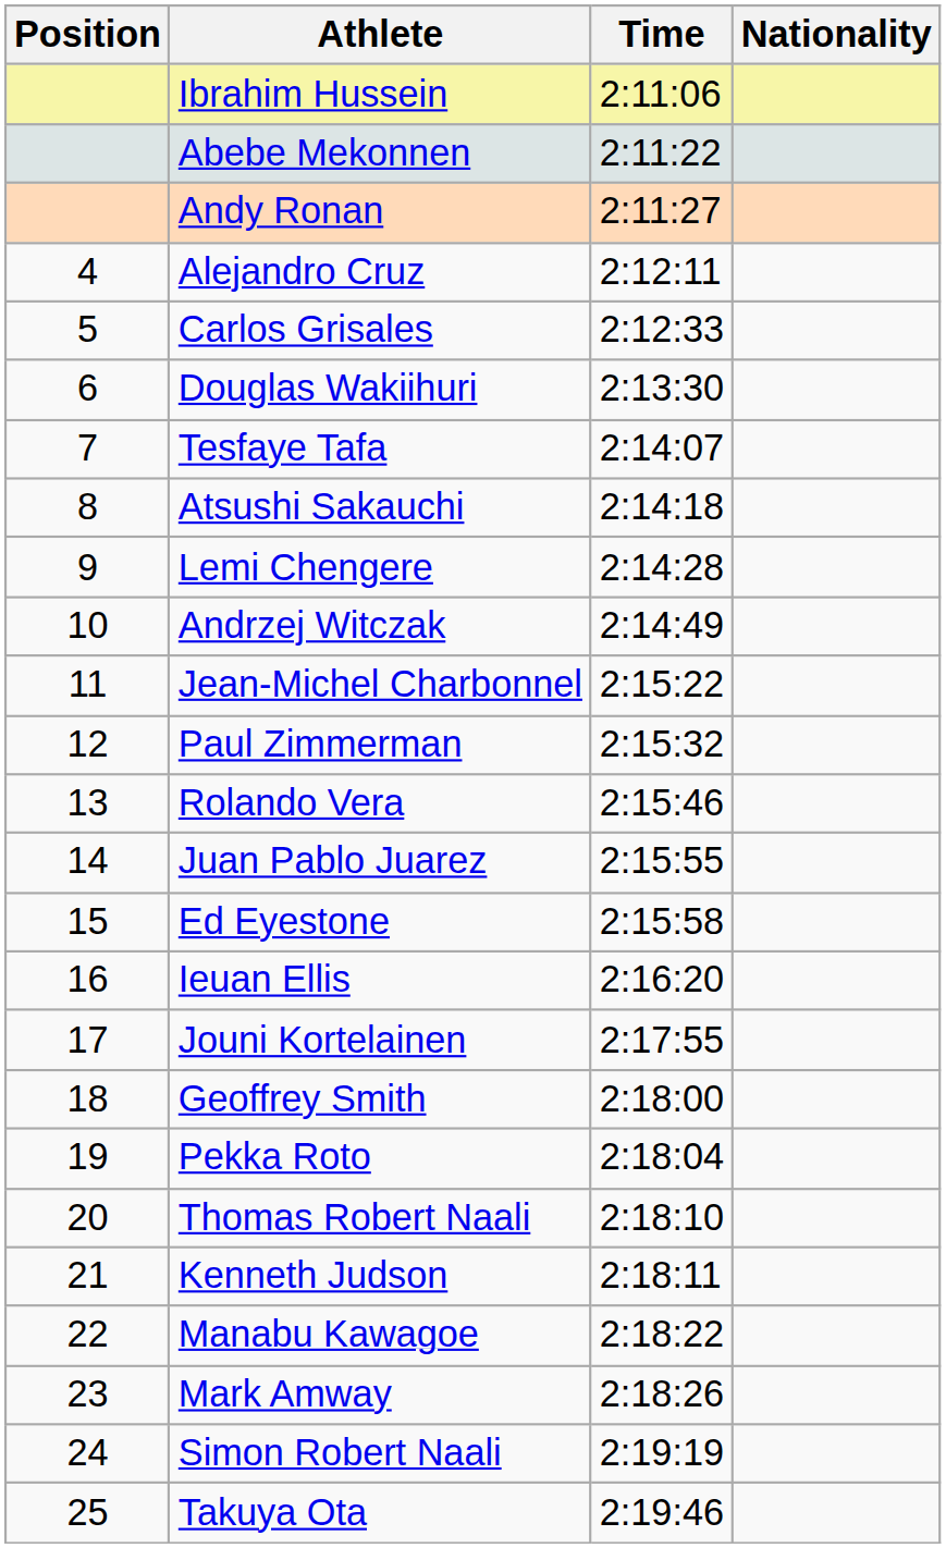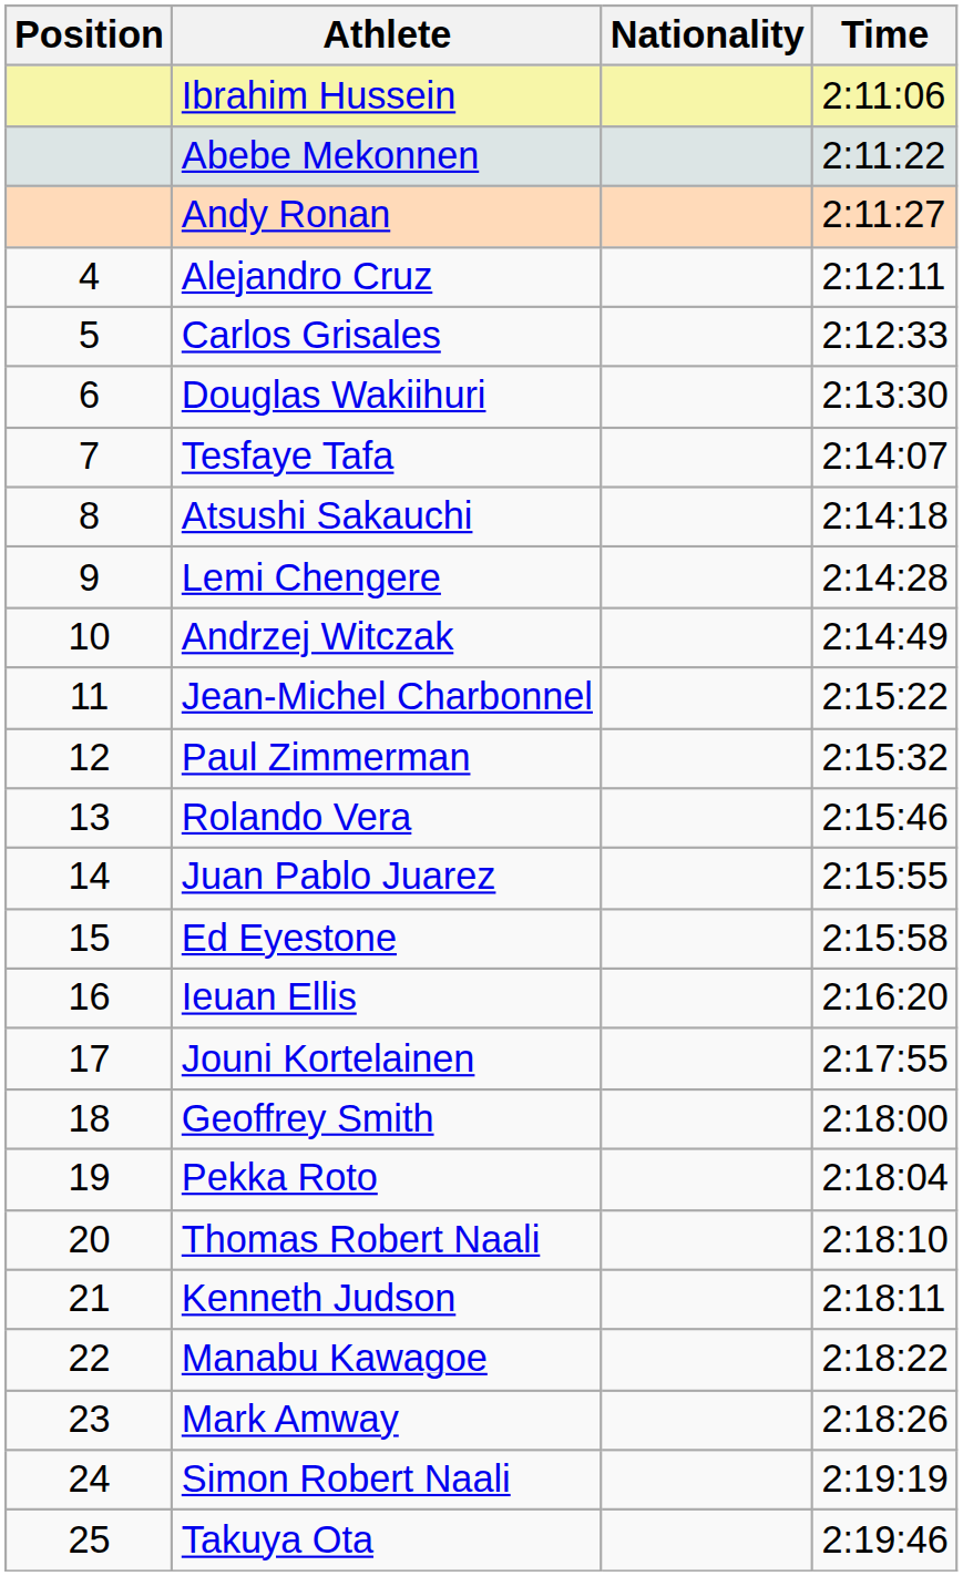 <table class="wikitable sortable">
 <tr>
 <th>Position</th>
 <th>Athlete</th>
+<th>Nationality</th>
 <th>Time</th>
-<th>Nationality</th>
 </tr>
 <tr bgcolor="#F7F6A8">
 <td align=center></td>
 <td><a href='#'>Ibrahim Hussein</a></td>
+<td></td>
 <td>2:11:06</td>
-<td></td>
 </tr>
 <tr bgcolor="#DCE5E5">
 <td align=center></td>
 <td><a href='#'>Abebe Mekonnen</a></td>
+<td></td>
 <td>2:11:22</td>
-<td></td>
 </tr>
 <tr bgcolor="#FFDAB9">
 <td align=center></td>
 <td><a href='#'>Andy Ronan</a></td>
+<td></td>
 <td>2:11:27</td>
-<td></td>
 </tr>
 <tr>
 <td align=center>4</td>
 <td><a href='#'>Alejandro Cruz</a></td>
+<td></td>
 <td>2:12:11</td>
-<td></td>
 </tr>
 <tr>
 <td align=center>5</td>
 <td><a href='#'>Carlos Grisales</a></td>
+<td></td>
 <td>2:12:33</td>
-<td></td>
 </tr>
 <tr>
 <td align=center>6</td>
 <td><a href='#'>Douglas Wakiihuri</a></td>
+<td></td>
 <td>2:13:30</td>
-<td></td>
 </tr>
 <tr>
 <td align=center>7</td>
 <td><a href='#'>Tesfaye Tafa</a></td>
+<td></td>
 <td>2:14:07</td>
-<td></td>
 </tr>
 <tr>
 <td align=center>8</td>
 <td><a href='#'>Atsushi Sakauchi</a></td>
+<td></td>
 <td>2:14:18</td>
-<td></td>
 </tr>
 <tr>
 <td align=center>9</td>
 <td><a href='#'>Lemi Chengere</a></td>
+<td></td>
 <td>2:14:28</td>
-<td></td>
 </tr>
 <tr>
 <td align=center>10</td>
 <td><a href='#'>Andrzej Witczak</a></td>
+<td></td>
 <td>2:14:49</td>
-<td></td>
 </tr>
 <tr>
 <td align=center>11</td>
 <td><a href='#'>Jean-Michel Charbonnel</a></td>
+<td></td>
 <td>2:15:22</td>
-<td></td>
 </tr>
 <tr>
 <td align=center>12</td>
 <td><a href='#'>Paul Zimmerman</a></td>
+<td></td>
 <td>2:15:32</td>
-<td></td>
 </tr>
 <tr>
 <td align=center>13</td>
 <td><a href='#'>Rolando Vera</a></td>
+<td></td>
 <td>2:15:46</td>
-<td></td>
 </tr>
 <tr>
 <td align=center>14</td>
 <td><a href='#'>Juan Pablo Juarez</a></td>
+<td></td>
 <td>2:15:55</td>
-<td></td>
 </tr>
 <tr>
 <td align=center>15</td>
 <td><a href='#'>Ed Eyestone</a></td>
+<td></td>
 <td>2:15:58</td>
-<td></td>
 </tr>
 <tr>
 <td align=center>16</td>
 <td><a href='#'>Ieuan Ellis</a></td>
+<td></td>
 <td>2:16:20</td>
-<td></td>
 </tr>
 <tr>
 <td align=center>17</td>
 <td><a href='#'>Jouni Kortelainen</a></td>
+<td></td>
 <td>2:17:55</td>
-<td></td>
 </tr>
 <tr>
 <td align=center>18</td>
 <td><a href='#'>Geoffrey Smith</a></td>
+<td></td>
 <td>2:18:00</td>
-<td></td>
 </tr>
 <tr>
 <td align=center>19</td>
 <td><a href='#'>Pekka Roto</a></td>
+<td></td>
 <td>2:18:04</td>
-<td></td>
 </tr>
 <tr>
 <td align=center>20</td>
 <td><a href='#'>Thomas Robert Naali</a></td>
+<td></td>
 <td>2:18:10</td>
-<td></td>
 </tr>
 <tr>
 <td align=center>21</td>
 <td><a href='#'>Kenneth Judson</a></td>
+<td></td>
 <td>2:18:11</td>
-<td></td>
 </tr>
 <tr>
 <td align=center>22</td>
 <td><a href='#'>Manabu Kawagoe</a></td>
+<td></td>
 <td>2:18:22</td>
-<td></td>
 </tr>
 <tr>
 <td align=center>23</td>
 <td><a href='#'>Mark Amway</a></td>
+<td></td>
 <td>2:18:26</td>
-<td></td>
 </tr>
 <tr>
 <td align=center>24</td>
 <td><a href='#'>Simon Robert Naali</a></td>
+<td></td>
 <td>2:19:19</td>
-<td></td>
 </tr>
 <tr>
 <td align=center>25</td>
 <td><a href='#'>Takuya Ota</a></td>
+<td></td>
 <td>2:19:46</td>
-<td></td>
 </tr>
 </table>
